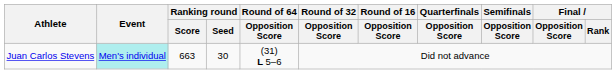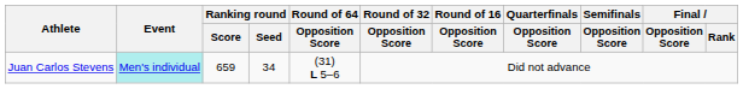 <table class="wikitable" style="font-size:90%">
 <tr>
 <th rowspan="2">Athlete</th>
 <th rowspan="2">Event</th>
 <th colspan="2">Ranking round</th>
 <th>Round of 64</th>
 <th>Round of 32</th>
 <th>Round of 16</th>
 <th>Quarterfinals</th>
 <th>Semifinals</th>
 <th colspan="2">Final / </th>
 </tr>
 <tr style="font-size:95%">
 <th>Score</th>
 <th>Seed</th>
 <th>Opposition<br>Score</th>
 <th>Opposition<br>Score</th>
 <th>Opposition<br>Score</th>
 <th>Opposition<br>Score</th>
 <th>Opposition<br>Score</th>
 <th>Opposition<br>Score</th>
 <th>Rank</th>
 </tr>
 <tr align=center>
 <td align=left><a href='#'>Juan Carlos Stevens</a></td>
 <td align=left style="background: paleturquoise;"><a href='#'>Men's individual</a></td>
-<td>663</td>
-<td>30</td>
+<td>659</td>
+<td>34</td>
 <td> (31)<br><strong>L</strong> 5–6</td>
 <td colspan=6>Did not advance</td>
 </tr>
 </table>
